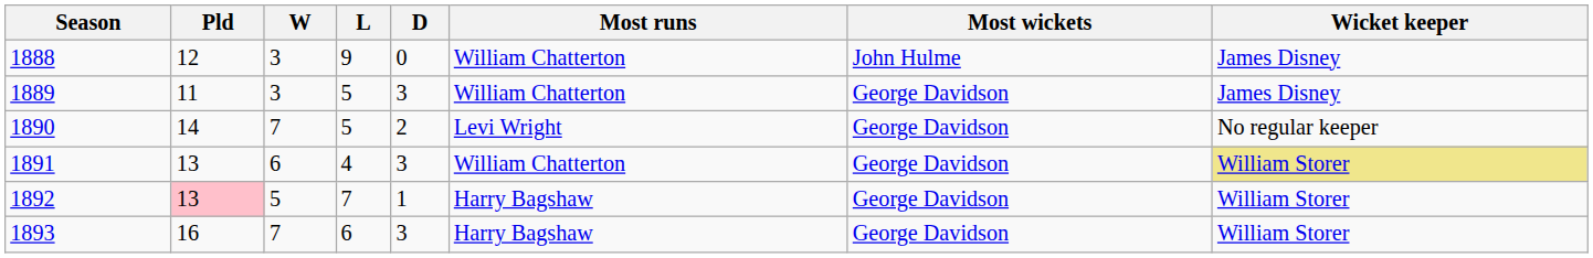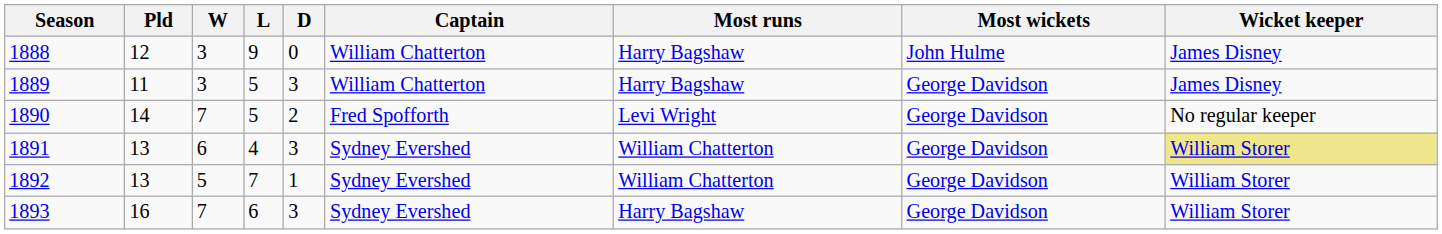 <table class="wikitable" width="90%">
 <tr>
 <th>Season</th>
 <th>Pld</th>
 <th>W</th>
 <th>L</th>
 <th>D</th>
+<th>Captain</th>
 <th>Most runs</th>
 <th>Most wickets</th>
 <th>Wicket keeper</th>
 </tr>
 <tr>
 <td><a href='#'>1888</a></td>
 <td>12</td>
 <td>3</td>
 <td>9</td>
 <td>0</td>
 <td><a href='#'>William Chatterton</a></td>
+<td><a href='#'>Harry Bagshaw</a></td>
 <td><a href='#'>John Hulme</a></td>
 <td><a href='#'>James Disney</a></td>
 </tr>
 <tr>
 <td><a href='#'>1889</a></td>
 <td>11</td>
 <td>3</td>
 <td>5</td>
 <td>3</td>
 <td><a href='#'>William Chatterton</a></td>
+<td><a href='#'>Harry Bagshaw</a></td>
 <td><a href='#'>George Davidson</a></td>
 <td><a href='#'>James Disney</a></td>
 </tr>
 <tr>
 <td><a href='#'>1890</a></td>
 <td>14</td>
 <td>7</td>
 <td>5</td>
 <td>2</td>
+<td><a href='#'>Fred Spofforth</a></td>
 <td><a href='#'>Levi Wright</a></td>
 <td><a href='#'>George Davidson</a></td>
 <td>No regular keeper</td>
 </tr>
 <tr>
 <td><a href='#'>1891</a></td>
 <td>13</td>
 <td>6</td>
 <td>4</td>
 <td>3</td>
+<td><a href='#'>Sydney Evershed</a></td>
 <td><a href='#'>William Chatterton</a></td>
 <td><a href='#'>George Davidson</a></td>
 <td style="background: khaki;"><a href='#'>William Storer</a></td>
 </tr>
 <tr>
 <td><a href='#'>1892</a></td>
-<td style="background: pink;">13</td>
+<td>13</td>
 <td>5</td>
 <td>7</td>
 <td>1</td>
-<td><a href='#'>Harry Bagshaw</a></td>
+<td><a href='#'>Sydney Evershed</a></td>
+<td><a href='#'>William Chatterton</a></td>
 <td><a href='#'>George Davidson</a></td>
 <td><a href='#'>William Storer</a></td>
 </tr>
 <tr>
 <td><a href='#'>1893</a></td>
 <td>16</td>
 <td>7</td>
 <td>6</td>
 <td>3</td>
+<td><a href='#'>Sydney Evershed</a></td>
 <td><a href='#'>Harry Bagshaw</a></td>
 <td><a href='#'>George Davidson</a></td>
 <td><a href='#'>William Storer</a></td>
 </tr>
 </table>
